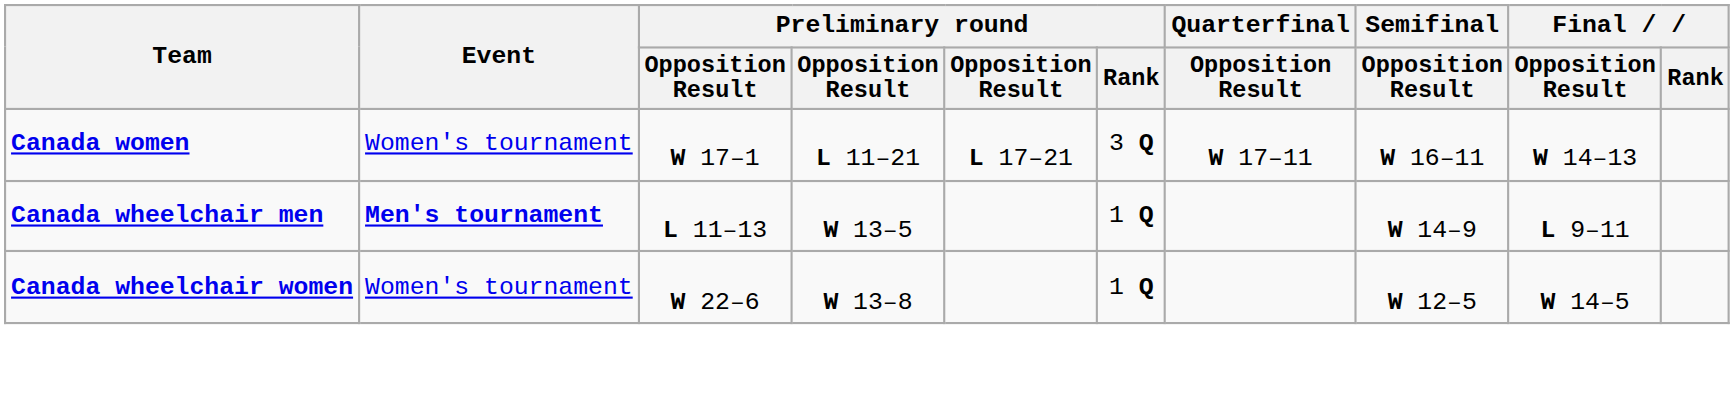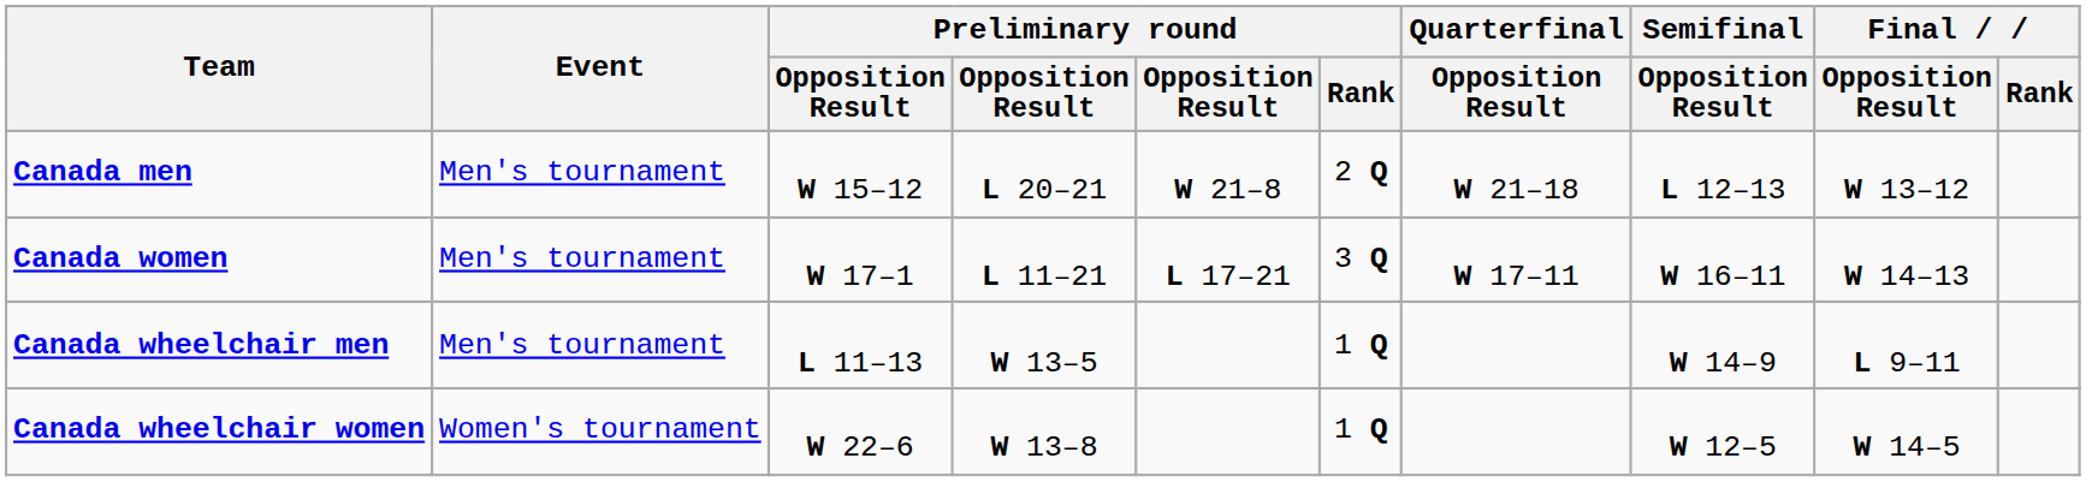 <table class=wikitable style=font-size:90%;text-align:center>
 <tr>
 <th rowspan=2>Team</th>
 <th rowspan=2>Event</th>
 <th colspan=4>Preliminary round</th>
 <th>Quarterfinal</th>
 <th>Semifinal</th>
 <th colspan=2>Final /  / </th>
 </tr>
 <tr style=font-size:95%>
 <th>Opposition<br>Result</th>
 <th>Opposition<br>Result</th>
 <th>Opposition<br>Result</th>
 <th>Rank</th>
 <th>Opposition<br>Result</th>
 <th>Opposition<br>Result</th>
 <th>Opposition<br>Result</th>
 <th>Rank</th>
 </tr>
 <tr>
+<td align=left><strong><a href='#'>Canada men</a></strong></td>
+<td align=left><a href='#'>Men's tournament</a></td>
+<td><br><strong>W</strong> 15–12</td>
+<td><br><strong>L</strong> 20–21</td>
+<td><br><strong>W</strong> 21–8</td>
+<td>2 <strong>Q</strong></td>
+<td><br><strong>W</strong> 21–18</td>
+<td><br><strong>L</strong> 12–13</td>
+<td><br><strong>W</strong> 13–12</td>
+<td></td>
+</tr>
+<tr>
 <td align=left><strong><a href='#'>Canada women</a></strong></td>
-<td align=left><a href='#'>Women's tournament</a></td>
+<td align=left><a href='#'>Men's tournament</a></td>
 <td><br><strong>W</strong> 17–1</td>
 <td><br><strong>L</strong> 11–21</td>
 <td><br><strong>L</strong> 17–21</td>
 <td>3 <strong>Q</strong></td>
 <td><br><strong>W</strong> 17–11</td>
 <td><br><strong>W</strong> 16–11</td>
 <td><br><strong>W</strong> 14–13</td>
 <td></td>
 </tr>
 <tr>
 <td align=left><strong><a href='#'>Canada wheelchair men</a></strong></td>
-<td align=left><strong><a href='#'>Men's tournament</a></strong></td>
+<td align=left><a href='#'>Men's tournament</a></td>
 <td><br><strong>L</strong> 11–13</td>
 <td><br><strong>W</strong> 13–5</td>
 <td></td>
 <td>1 <strong>Q</strong></td>
 <td></td>
 <td><br><strong>W</strong> 14–9</td>
 <td><br><strong>L</strong> 9–11</td>
 <td></td>
 </tr>
 <tr>
 <td align=left><strong><a href='#'>Canada wheelchair women</a></strong></td>
 <td align=left><a href='#'>Women's tournament</a></td>
 <td><br><strong>W</strong> 22–6</td>
 <td><br><strong>W</strong> 13–8</td>
 <td></td>
 <td>1 <strong>Q</strong></td>
 <td></td>
 <td><br><strong>W</strong> 12–5</td>
 <td><br><strong>W</strong> 14–5</td>
 <td></td>
 </tr>
 </table>
